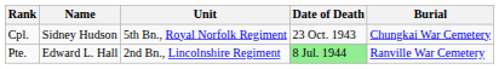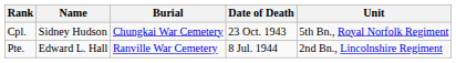 <table class="wikitable">
 <tr>
 <th>Rank</th>
 <th>Name</th>
+<th>Burial</th>
+<th>Date of Death</th>
 <th>Unit</th>
-<th>Date of Death</th>
-<th>Burial</th>
 </tr>
 <tr>
 <td>Cpl.</td>
 <td>Sidney Hudson</td>
+<td><a href='#'>Chungkai War Cemetery</a></td>
+<td>23 Oct. 1943</td>
 <td>5th Bn., <a href='#'>Royal Norfolk Regiment</a></td>
-<td>23 Oct. 1943</td>
-<td><a href='#'>Chungkai War Cemetery</a></td>
 </tr>
 <tr>
 <td>Pte.</td>
 <td>Edward L. Hall</td>
+<td><a href='#'>Ranville War Cemetery</a></td>
+<td>8 Jul. 1944</td>
 <td>2nd Bn., <a href='#'>Lincolnshire Regiment</a></td>
-<td style="background: lightgreen;">8 Jul. 1944</td>
-<td><a href='#'>Ranville War Cemetery</a></td>
 </tr>
 </table>
